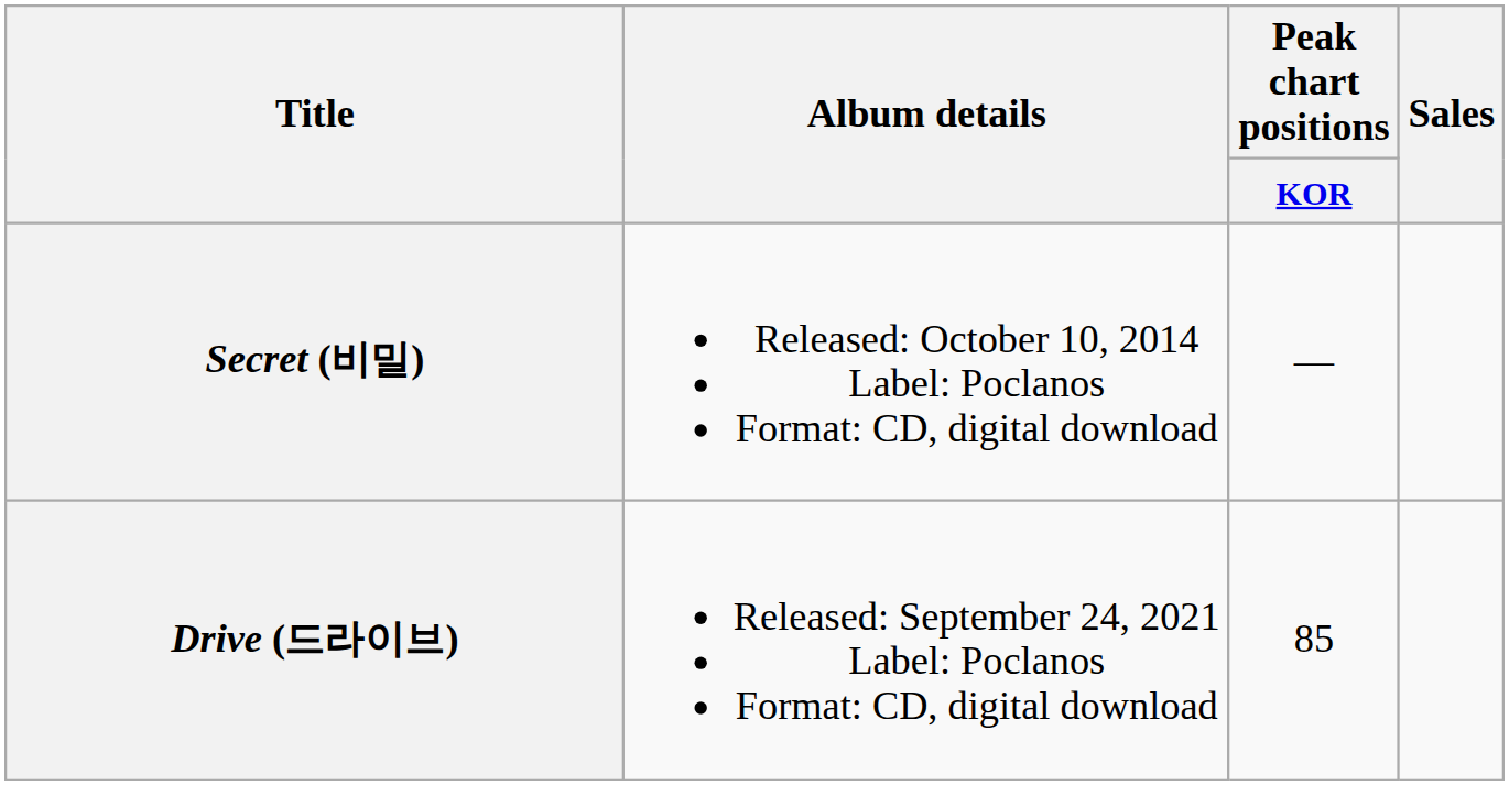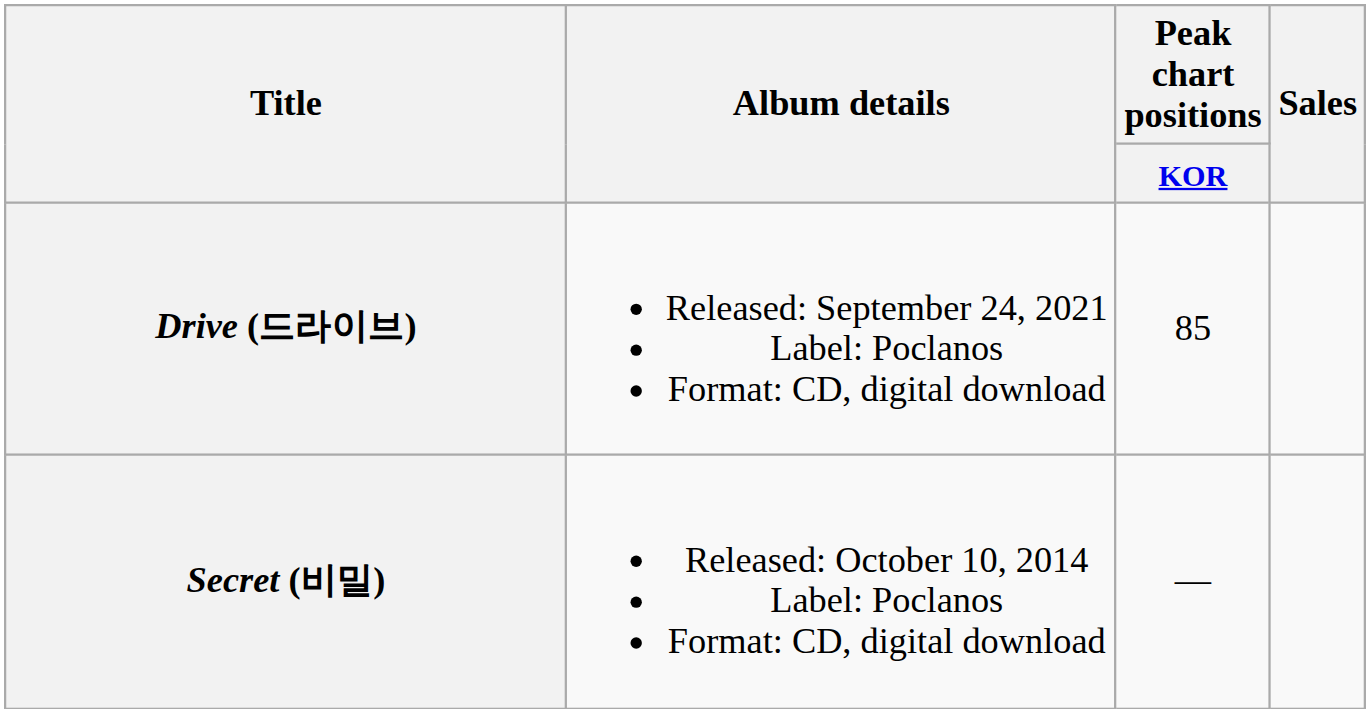 <table class="wikitable plainrowheaders" style="text-align:center;">
 <tr>
 <th rowspan="2" scope="col" style="width:15em;">Title</th>
 <th rowspan="2" scope="col">Album details</th>
 <th scope="col" style="width:3em;">Peak chart positions</th>
 <th rowspan="2" scope="col">Sales</th>
 </tr>
 <tr>
 <th><small><a href='#'>KOR</a></small><br></th>
 </tr>
 <tr>
+<th scope="row"><em>Drive</em> (드라이브)</th>
+<td><br><ul><li>Released: September 24, 2021</li><li>Label: Poclanos</li><li>Format: CD, digital download</li></ul></td>
+<td>85</td>
+<td></td>
+</tr>
+<tr>
 <th scope="row"><em>Secret</em> (비밀)<br></th>
 <td><br><ul><li>Released: October 10, 2014</li><li>Label: Poclanos</li><li>Format: CD, digital download</li></ul></td>
 <td>—</td>
 <td></td>
 </tr>
-<tr>
-<th scope="row"><em>Drive</em> (드라이브)</th>
-<td><br><ul><li>Released: September 24, 2021</li><li>Label: Poclanos</li><li>Format: CD, digital download</li></ul></td>
-<td>85</td>
-<td></td>
-</tr>
 </table>
